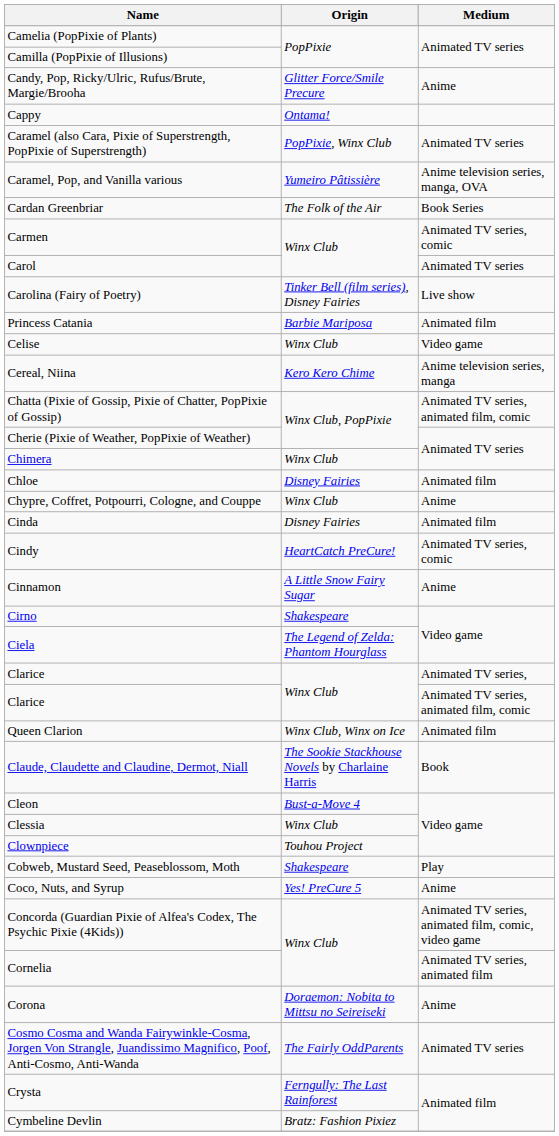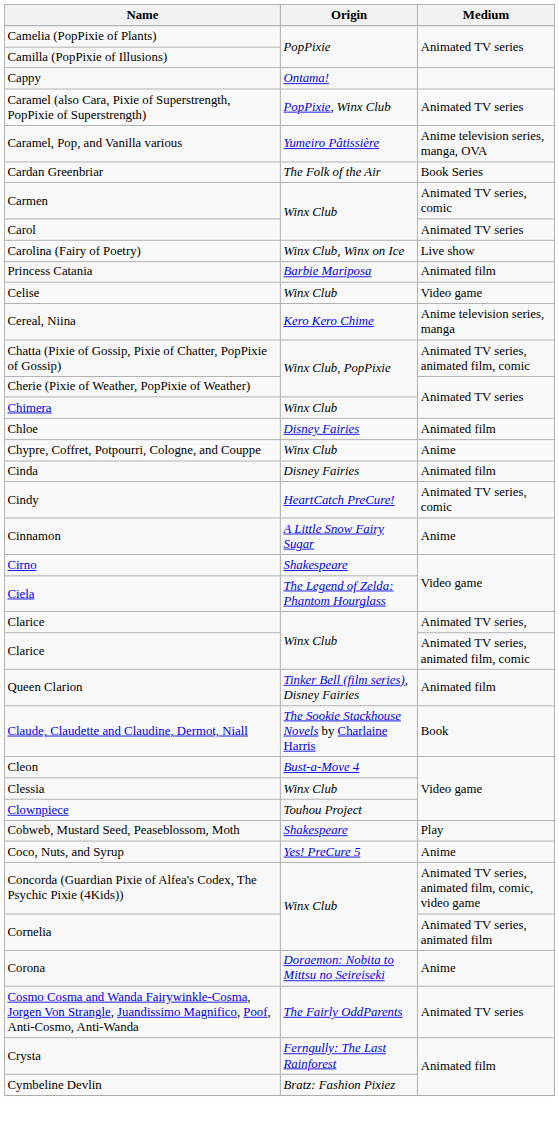 <table class="wikitable sortable" style="width:70%; font-size:90%;">
 <tr style="background:#115a6c;">
 <th>Name</th>
 <th>Origin</th>
 <th>Medium</th>
 </tr>
 <tr>
 <td>Camelia (PopPixie of Plants)</td>
 <td rowspan="2"><em>PopPixie</em></td>
 <td rowspan="2">Animated TV series</td>
 </tr>
 <tr>
 <td>Camilla (PopPixie of Illusions)</td>
-</tr>
-<tr>
-<td>Candy, Pop, Ricky/Ulric, Rufus/Brute, Margie/Brooha</td>
-<td><em><a href='#'>Glitter Force/Smile Precure</a></em></td>
-<td>Anime</td>
 </tr>
 <tr>
 <td>Cappy</td>
 <td><em><a href='#'>Ontama!</a></em></td>
 <td></td>
 </tr>
 <tr>
 <td>Caramel (also Cara, Pixie of Superstrength, PopPixie of Superstrength)</td>
 <td><em><a href='#'>PopPixie</a></em>, <em>Winx Club</em></td>
 <td>Animated TV series</td>
 </tr>
 <tr>
 <td>Caramel, Pop, and Vanilla various</td>
 <td><em><a href='#'>Yumeiro Pâtissière</a></em></td>
 <td>Anime television series, manga, OVA</td>
 </tr>
 <tr>
 <td>Cardan Greenbriar</td>
 <td><em>The Folk of the Air</em></td>
 <td>Book Series</td>
 </tr>
 <tr>
 <td>Carmen</td>
 <td rowspan="2"><em>Winx Club</em></td>
 <td>Animated TV series, comic</td>
 </tr>
 <tr>
 <td>Carol</td>
 <td>Animated TV series</td>
 </tr>
 <tr>
 <td>Carolina (Fairy of Poetry)</td>
-<td><em><a href='#'>Tinker Bell (film series)</a></em>, <em>Disney Fairies</em></td>
+<td><em>Winx Club</em>, <em>Winx on Ice</em></td>
 <td>Live show</td>
 </tr>
 <tr>
 <td>Princess Catania</td>
 <td><em><a href='#'>Barbie Mariposa</a></em></td>
 <td>Animated film</td>
 </tr>
 <tr>
 <td>Celise</td>
 <td><em>Winx Club</em></td>
 <td>Video game</td>
 </tr>
 <tr>
 <td>Cereal, Niina</td>
 <td><em><a href='#'>Kero Kero Chime</a></em></td>
 <td>Anime television series, manga</td>
 </tr>
 <tr>
 <td>Chatta (Pixie of Gossip, Pixie of Chatter, PopPixie of Gossip)</td>
 <td rowspan="2"><em>Winx Club</em>, <em>PopPixie</em></td>
 <td>Animated TV series, animated film, comic</td>
 </tr>
 <tr>
 <td>Cherie (Pixie of Weather, PopPixie of Weather)</td>
 <td rowspan="2">Animated TV series</td>
 </tr>
 <tr>
 <td><a href='#'>Chimera</a></td>
 <td><em>Winx Club</em></td>
 </tr>
 <tr>
 <td>Chloe</td>
 <td><em><a href='#'>Disney Fairies</a></em></td>
 <td>Animated film</td>
 </tr>
 <tr>
 <td>Chypre, Coffret, Potpourri, Cologne, and Couppe</td>
 <td><em>Winx Club</em></td>
 <td>Anime</td>
 </tr>
 <tr>
 <td>Cinda</td>
 <td><em>Disney Fairies</em></td>
 <td>Animated film</td>
 </tr>
 <tr>
 <td>Cindy</td>
 <td><em><a href='#'>HeartCatch PreCure!</a></em></td>
 <td>Animated TV series, comic</td>
 </tr>
 <tr>
 <td>Cinnamon</td>
 <td><em><a href='#'>A Little Snow Fairy Sugar</a></em></td>
 <td>Anime</td>
 </tr>
 <tr>
 <td><a href='#'>Cirno</a></td>
 <td><em><a href='#'>Shakespeare</a></em></td>
 <td rowspan="2">Video game</td>
 </tr>
 <tr>
 <td><a href='#'>Ciela</a></td>
 <td><em><a href='#'>The Legend of Zelda: Phantom Hourglass</a></em></td>
 </tr>
 <tr>
 <td>Clarice</td>
 <td rowspan="2"><em>Winx Club</em></td>
 <td>Animated TV series,</td>
 </tr>
 <tr>
 <td>Clarice</td>
 <td>Animated TV series, animated film, comic</td>
 </tr>
 <tr>
 <td>Queen Clarion</td>
-<td><em>Winx Club</em>, <em>Winx on Ice</em></td>
+<td><em><a href='#'>Tinker Bell (film series)</a></em>, <em>Disney Fairies</em></td>
 <td>Animated film</td>
 </tr>
 <tr>
 <td><a href='#'>Claude, Claudette and Claudine, Dermot, Niall</a></td>
 <td><em><a href='#'>The Sookie Stackhouse Novels</a></em> by <a href='#'>Charlaine Harris</a></td>
 <td>Book</td>
 </tr>
 <tr>
 <td>Cleon</td>
 <td><em><a href='#'>Bust-a-Move 4</a></em></td>
 <td rowspan="3">Video game</td>
 </tr>
 <tr>
 <td>Clessia</td>
 <td><em>Winx Club</em></td>
 </tr>
 <tr>
 <td><a href='#'>Clownpiece</a></td>
 <td><em>Touhou Project</em></td>
 </tr>
 <tr>
 <td>Cobweb, Mustard Seed, Peaseblossom, Moth</td>
 <td><em><a href='#'>Shakespeare</a></em></td>
 <td>Play</td>
 </tr>
 <tr>
 <td>Coco, Nuts, and Syrup</td>
 <td><em><a href='#'>Yes! PreCure 5</a></em></td>
 <td>Anime</td>
 </tr>
 <tr>
 <td>Concorda (Guardian Pixie of Alfea's Codex, The Psychic Pixie (4Kids))</td>
 <td rowspan="2"><em>Winx Club</em></td>
 <td>Animated TV series, animated film, comic, video game</td>
 </tr>
 <tr>
 <td>Cornelia</td>
 <td>Animated TV series, animated film</td>
 </tr>
 <tr>
 <td>Corona</td>
 <td><em><a href='#'>Doraemon: Nobita to Mittsu no Seireiseki</a></em></td>
 <td>Anime</td>
 </tr>
 <tr>
 <td><a href='#'>Cosmo Cosma and Wanda Fairywinkle-Cosma</a>, <a href='#'>Jorgen Von Strangle</a>, <a href='#'>Juandissimo Magnifico</a>, <a href='#'>Poof</a>, Anti-Cosmo, Anti-Wanda</td>
 <td><em><a href='#'>The Fairly OddParents</a></em></td>
 <td>Animated TV series</td>
 </tr>
 <tr>
 <td>Crysta</td>
 <td><em><a href='#'>Ferngully: The Last Rainforest</a></em></td>
 <td rowspan="2">Animated film</td>
 </tr>
 <tr>
 <td>Cymbeline Devlin</td>
 <td><em>Bratz: Fashion Pixiez</em></td>
 </tr>
 <tr>
 </tr>
 </table>
